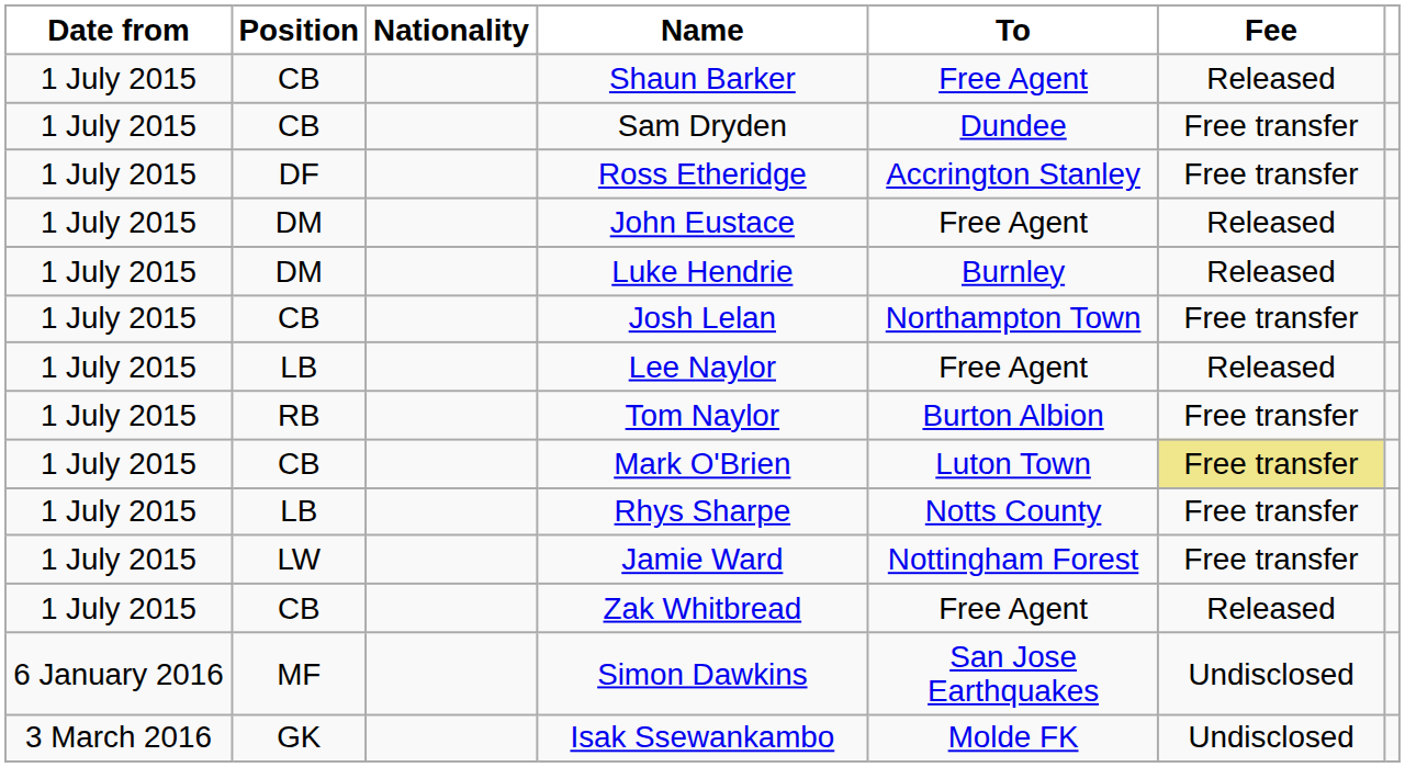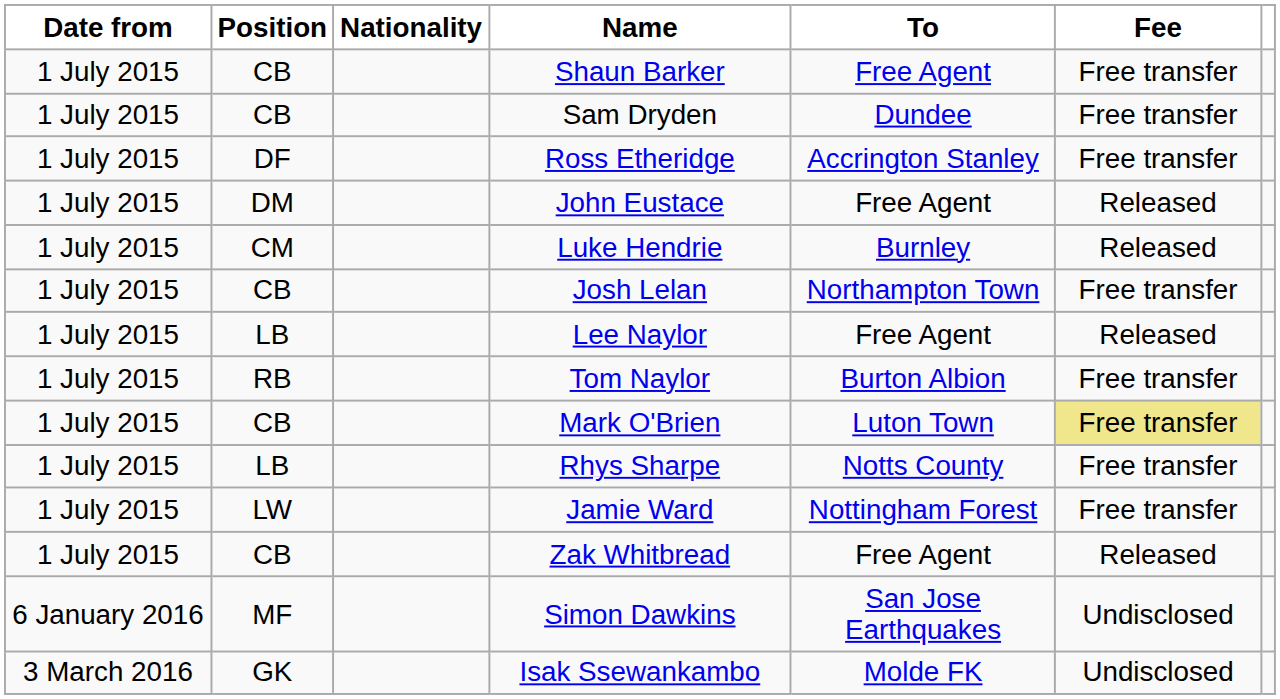 <table class="wikitable"  style="text-align:center; font-size:90%; ">
 <tr>
 <th style="background:#FFFFFF; color:black; width:100px;">Date from</th>
 <th style="background:#FFFFFF; color:black; width:50px;">Position</th>
 <th style="background:#FFFFFF; color:black; width:50px;">Nationality</th>
 <th style="background:#FFFFFF; color:black; width:150px;">Name</th>
 <th style="background:#FFFFFF; color:black; width:130px;">To</th>
 <th style="background:#FFFFFF; color:black; width:100px;">Fee</th>
 <th style="background:#FFFFFF; color:black;"></th>
 </tr>
 <tr>
 <td>1 July 2015</td>
 <td>CB</td>
 <td></td>
 <td><a href='#'>Shaun Barker</a></td>
 <td><a href='#'>Free Agent</a></td>
-<td>Released</td>
+<td>Free transfer</td>
 <td></td>
 </tr>
 <tr>
 <td>1 July 2015</td>
 <td>CB</td>
 <td></td>
 <td>Sam Dryden</td>
 <td><a href='#'>Dundee</a></td>
 <td>Free transfer</td>
 <td></td>
 </tr>
 <tr>
 <td>1 July 2015</td>
 <td>DF</td>
 <td></td>
 <td><a href='#'>Ross Etheridge</a></td>
 <td><a href='#'>Accrington Stanley</a> </td>
 <td>Free transfer</td>
 <td></td>
 </tr>
 <tr>
 <td>1 July 2015</td>
 <td>DM</td>
 <td></td>
 <td><a href='#'>John Eustace</a></td>
 <td>Free Agent</td>
 <td>Released</td>
 <td></td>
 </tr>
 <tr>
 <td>1 July 2015</td>
-<td>DM</td>
+<td>CM</td>
 <td></td>
 <td><a href='#'>Luke Hendrie</a></td>
 <td><a href='#'>Burnley</a> </td>
 <td>Released</td>
 <td></td>
 </tr>
 <tr>
 <td>1 July 2015</td>
 <td>CB</td>
 <td></td>
 <td><a href='#'>Josh Lelan</a></td>
 <td><a href='#'>Northampton Town</a> </td>
 <td>Free transfer</td>
 <td></td>
 </tr>
 <tr>
 <td>1 July 2015</td>
 <td>LB</td>
 <td></td>
 <td><a href='#'>Lee Naylor</a></td>
 <td>Free Agent</td>
 <td>Released</td>
 <td></td>
 </tr>
 <tr>
 <td>1 July 2015</td>
 <td>RB</td>
 <td></td>
 <td><a href='#'>Tom Naylor</a></td>
 <td><a href='#'>Burton Albion</a> </td>
 <td>Free transfer</td>
 <td></td>
 </tr>
 <tr>
 <td>1 July 2015</td>
 <td>CB</td>
 <td></td>
 <td><a href='#'>Mark O'Brien</a></td>
 <td><a href='#'>Luton Town</a> </td>
 <td style="background: khaki;">Free transfer</td>
 <td></td>
 </tr>
 <tr>
 <td>1 July 2015</td>
 <td>LB</td>
 <td></td>
 <td><a href='#'>Rhys Sharpe</a></td>
 <td><a href='#'>Notts County</a> </td>
 <td>Free transfer</td>
 <td></td>
 </tr>
 <tr>
 <td>1 July 2015</td>
 <td>LW</td>
 <td></td>
 <td><a href='#'>Jamie Ward</a></td>
 <td><a href='#'>Nottingham Forest</a> </td>
 <td>Free transfer</td>
 <td></td>
 </tr>
 <tr>
 <td>1 July 2015</td>
 <td>CB</td>
 <td></td>
 <td><a href='#'>Zak Whitbread</a></td>
 <td>Free Agent</td>
 <td>Released</td>
 <td></td>
 </tr>
 <tr>
 <td>6 January 2016</td>
 <td>MF</td>
 <td></td>
 <td><a href='#'>Simon Dawkins</a></td>
 <td><a href='#'>San Jose Earthquakes</a></td>
 <td>Undisclosed</td>
 <td></td>
 </tr>
 <tr>
 <td>3 March 2016</td>
 <td>GK</td>
 <td></td>
 <td><a href='#'>Isak Ssewankambo</a></td>
 <td><a href='#'>Molde FK</a></td>
 <td>Undisclosed</td>
 <td></td>
 </tr>
 </table>
